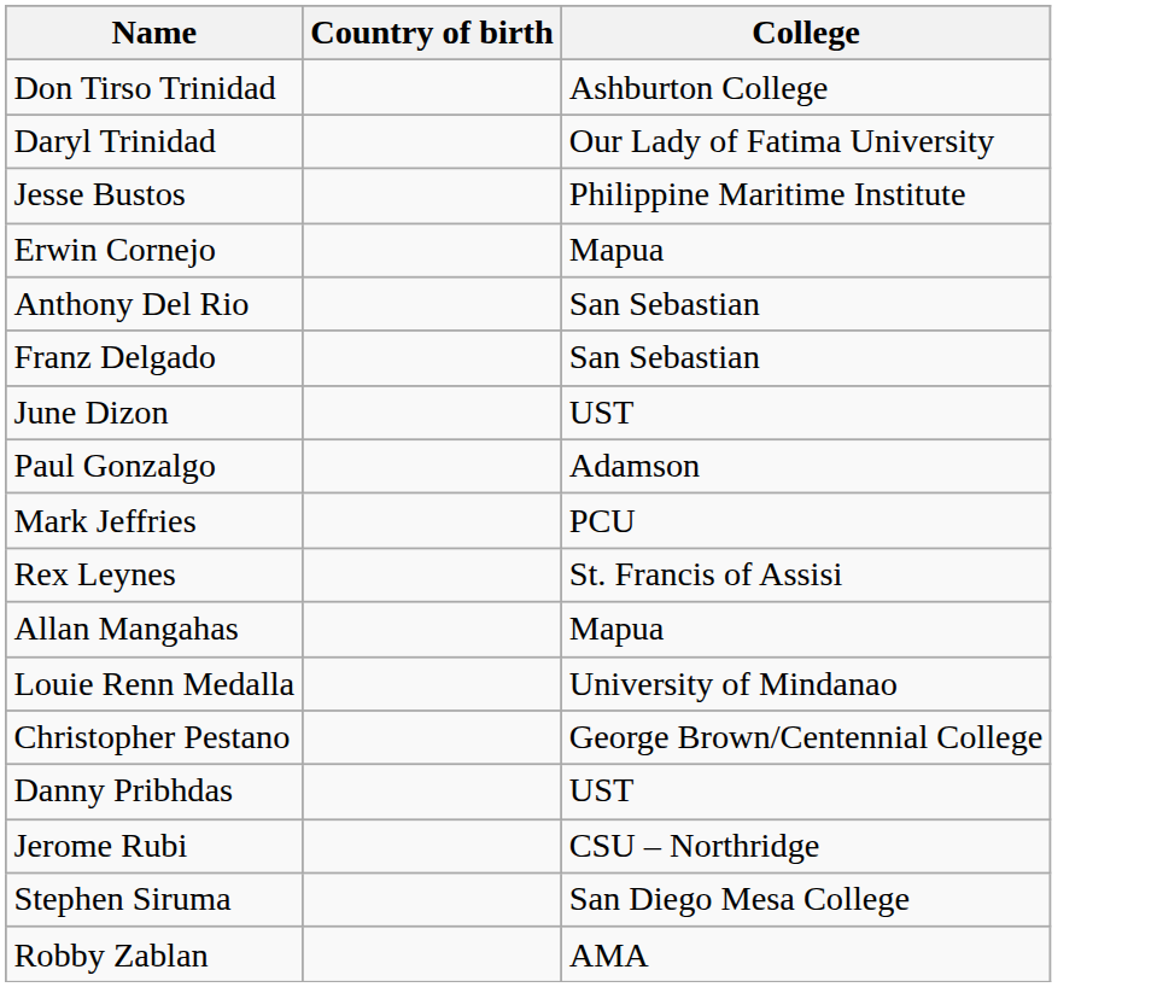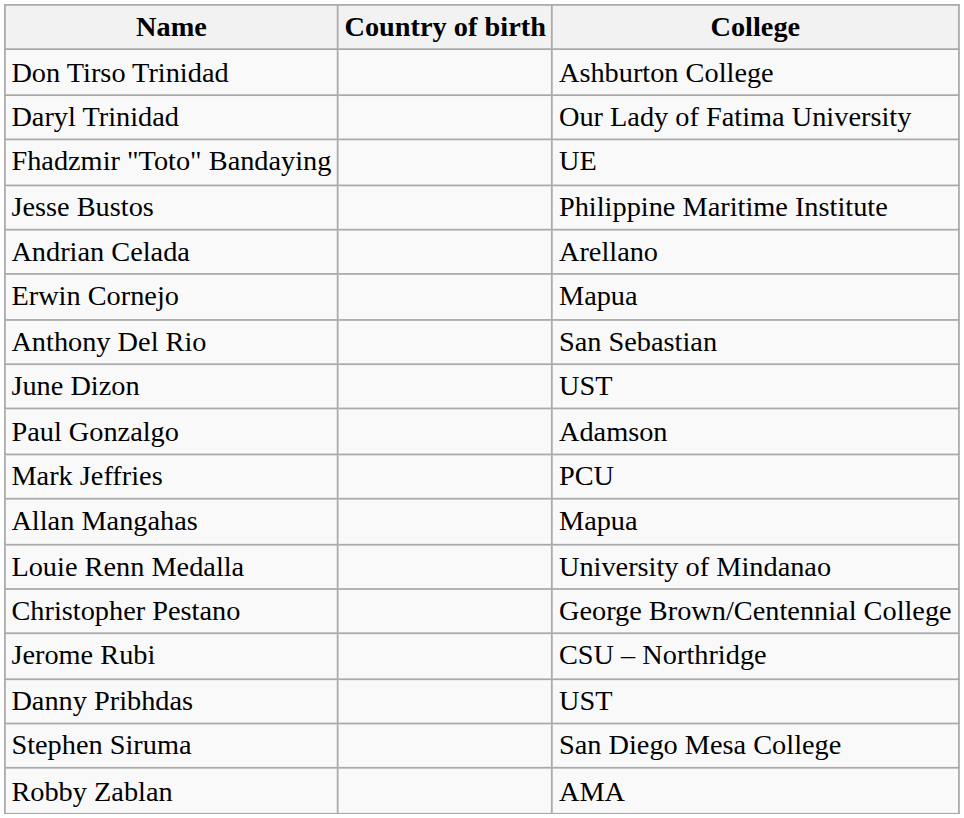 <table class=wikitable>
 <tr>
 <th>Name</th>
 <th>Country of birth</th>
 <th>College</th>
 </tr>
 <tr>
 <td>Don Tirso Trinidad</td>
 <td></td>
 <td>Ashburton College</td>
 </tr>
 <tr>
 <td>Daryl Trinidad</td>
 <td></td>
 <td>Our Lady of Fatima University</td>
 </tr>
 <tr>
+<td>Fhadzmir "Toto" Bandaying</td>
+<td></td>
+<td>UE</td>
+</tr>
+<tr>
 <td>Jesse Bustos</td>
 <td></td>
 <td>Philippine Maritime Institute</td>
+</tr>
+<tr>
+<td>Andrian Celada</td>
+<td></td>
+<td>Arellano</td>
 </tr>
 <tr>
 <td>Erwin Cornejo</td>
 <td></td>
 <td>Mapua</td>
 </tr>
 <tr>
 <td>Anthony Del Rio</td>
-<td></td>
-<td>San Sebastian</td>
-</tr>
-<tr>
-<td>Franz Delgado</td>
 <td></td>
 <td>San Sebastian</td>
 </tr>
 <tr>
 <td>June Dizon</td>
 <td></td>
 <td>UST</td>
 </tr>
 <tr>
 <td>Paul Gonzalgo</td>
 <td></td>
 <td>Adamson</td>
 </tr>
 <tr>
 <td>Mark Jeffries</td>
 <td></td>
 <td>PCU</td>
 </tr>
 <tr>
-<td>Rex Leynes</td>
-<td></td>
-<td>St. Francis of Assisi</td>
-</tr>
-<tr>
 <td>Allan Mangahas</td>
 <td></td>
 <td>Mapua</td>
 </tr>
 <tr>
 <td>Louie Renn Medalla</td>
 <td></td>
 <td>University of Mindanao</td>
 </tr>
 <tr>
 <td>Christopher Pestano</td>
 <td></td>
 <td>George Brown/Centennial College</td>
 </tr>
 <tr>
+<td>Jerome Rubi</td>
+<td></td>
+<td>CSU – Northridge</td>
+</tr>
+<tr>
 <td>Danny Pribhdas</td>
 <td></td>
 <td>UST</td>
-</tr>
-<tr>
-<td>Jerome Rubi</td>
-<td></td>
-<td>CSU – Northridge</td>
 </tr>
 <tr>
 <td>Stephen Siruma</td>
 <td></td>
 <td>San Diego Mesa College</td>
 </tr>
 <tr>
 <td>Robby Zablan</td>
 <td></td>
 <td>AMA</td>
 </tr>
 </table>
